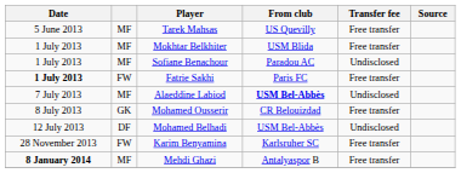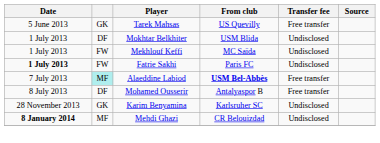 <table class="wikitable sortable" style="width:70%; text-align:center; font-size:85%; text-align:centre;">
 <tr>
 <th>Date</th>
 <th></th>
 <th>Player</th>
 <th>From club</th>
 <th>Transfer fee</th>
 <th>Source</th>
 </tr>
 <tr>
 <td>5 June 2013</td>
-<td>MF</td>
+<td>GK</td>
 <td> <a href='#'>Tarek Mahsas</a></td>
 <td> <a href='#'>US Quevilly</a></td>
 <td>Free transfer</td>
 <td></td>
 </tr>
 <tr>
 <td>1 July 2013</td>
-<td>MF</td>
+<td>DF</td>
 <td> <a href='#'>Mokhtar Belkhiter</a></td>
 <td><a href='#'>USM Blida</a></td>
-<td>Free transfer</td>
+<td>Undisclosed</td>
 <td></td>
 </tr>
 <tr>
 <td>1 July 2013</td>
-<td>MF</td>
-<td> <a href='#'>Sofiane Benachour</a></td>
-<td><a href='#'>Paradou AC</a></td>
+<td>FW</td>
+<td> <a href='#'>Mekhlouf Keffi</a></td>
+<td><a href='#'>MC Saïda</a></td>
 <td>Undisclosed</td>
 <td></td>
 </tr>
 <tr>
 <td><strong>1 July 2013</strong></td>
 <td>FW</td>
 <td> <a href='#'>Fatrie Sakhi</a></td>
 <td> <a href='#'>Paris FC</a></td>
+<td>Undisclosed</td>
+<td></td>
+</tr>
+<tr>
+<td>7 July 2013</td>
+<td style="background: paleturquoise;">MF</td>
+<td> <a href='#'>Alaeddine Labiod</a></td>
+<td><strong><a href='#'>USM Bel-Abbès</a></strong></td>
 <td>Free transfer</td>
 <td></td>
 </tr>
 <tr>
-<td>7 July 2013</td>
-<td>MF</td>
-<td> <a href='#'>Alaeddine Labiod</a></td>
-<td><strong><a href='#'>USM Bel-Abbès</a></strong></td>
-<td>Undisclosed</td>
-<td></td>
-</tr>
-<tr>
 <td>8 July 2013</td>
-<td>GK</td>
+<td>DF</td>
 <td> <a href='#'>Mohamed Ousserir</a></td>
-<td><a href='#'>CR Belouizdad</a></td>
+<td> <a href='#'>Antalyaspor</a> B</td>
 <td>Free transfer</td>
 <td></td>
 </tr>
 <tr>
-<td>12 July 2013</td>
-<td>DF</td>
-<td> <a href='#'>Mohamed Belhadi</a></td>
-<td><a href='#'>USM Bel-Abbès</a></td>
-<td>Undisclosed</td>
-<td></td>
-</tr>
-<tr>
 <td>28 November 2013</td>
-<td>FW</td>
+<td>GK</td>
 <td> <a href='#'>Karim Benyamina</a></td>
 <td> <a href='#'>Karlsruher SC</a></td>
-<td>Free transfer</td>
+<td>Undisclosed</td>
 <td></td>
 </tr>
 <tr>
 <td><strong>8 January 2014</strong></td>
 <td>MF</td>
 <td> <a href='#'>Mehdi Ghazi</a></td>
-<td> <a href='#'>Antalyaspor</a> B</td>
-<td>Free transfer</td>
+<td><a href='#'>CR Belouizdad</a></td>
+<td>Undisclosed</td>
 <td></td>
 </tr>
 <tr>
 </tr>
 </table>
